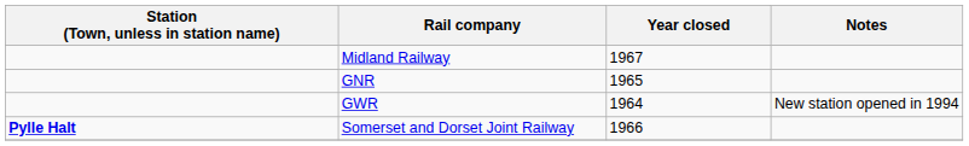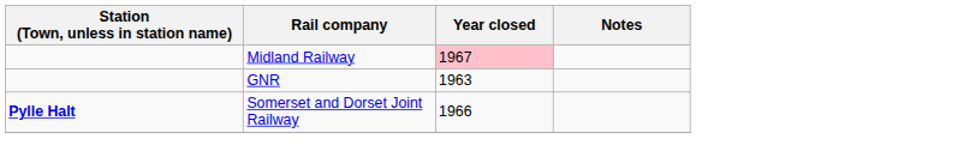 <table class="wikitable sortable">
 <tr>
 <th style="width:250px">Station<br>(Town, unless in station name)</th>
 <th style="width:200px">Rail company</th>
 <th style="width:120px">Year closed</th>
 <th style="width:20%">Notes</th>
 </tr>
 <tr>
 <td></td>
 <td><a href='#'>Midland Railway</a></td>
-<td>1967</td>
+<td style="background: pink;">1967</td>
 <td></td>
 </tr>
 <tr>
 <td></td>
 <td><a href='#'>GNR</a></td>
-<td>1965</td>
+<td>1963</td>
 <td></td>
-</tr>
-<tr>
-<td></td>
-<td><a href='#'>GWR</a></td>
-<td>1964</td>
-<td>New station opened in 1994</td>
 </tr>
 <tr>
 <td><strong><a href='#'>Pylle Halt</a></strong></td>
 <td><a href='#'>Somerset and Dorset Joint Railway</a></td>
 <td>1966</td>
 <td></td>
 </tr>
 <tr>
 </tr>
 </table>
